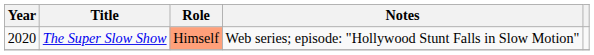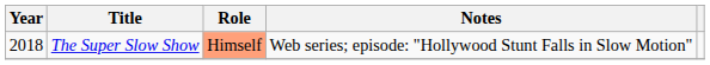 <table class="wikitable sortable">
 <tr>
 <th scope="col">Year</th>
 <th scope="col">Title</th>
 <th scope="col">Role</th>
 <th scope="col" class="unsortable">Notes</th>
 <th scope="col" class="unsortable"></th>
 </tr>
 <tr>
-<td>2020</td>
+<td>2018</td>
 <td data-sort-value="Super Slow Show, The"><em><a href='#'>The Super Slow Show</a></em></td>
 <td style="background: lightsalmon;">Himself</td>
 <td>Web series; episode: "Hollywood Stunt Falls in Slow Motion"</td>
 <td style="text-align:center;"></td>
 </tr>
 <tr>
 </tr>
 </table>
